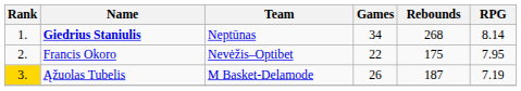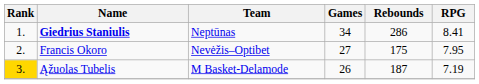 <table class="wikitable" style="text-align: center;">
 <tr>
 <th>Rank</th>
 <th width=200>Name</th>
 <th width=180>Team</th>
 <th>Games</th>
 <th width=85>Rebounds</th>
 <th width=50>RPG</th>
 </tr>
 <tr>
 <td>1.</td>
 <td align="left"> <strong><a href='#'>Giedrius Staniulis</a></strong></td>
 <td align="left"><a href='#'>Neptūnas</a></td>
 <td>34</td>
-<td>268</td>
-<td>8.14</td>
+<td>286</td>
+<td>8.41</td>
 </tr>
 <tr>
 <td>2.</td>
 <td align="left"> <a href='#'>Francis Okoro</a></td>
 <td align="left"><a href='#'>Nevėžis–Optibet</a></td>
-<td>22</td>
+<td>27</td>
 <td>175</td>
 <td>7.95</td>
 </tr>
 <tr>
 <td style="background: gold;">3.</td>
 <td align="left"> <a href='#'>Ąžuolas Tubelis</a></td>
 <td align="left"><a href='#'>M Basket-Delamode</a></td>
 <td>26</td>
 <td>187</td>
 <td>7.19</td>
 </tr>
 <tr>
 </tr>
 </table>
